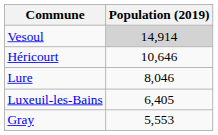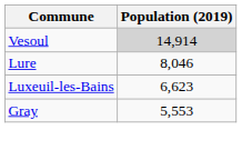 <table class=wikitable>
 <tr>
 <th>Commune</th>
 <th>Population (2019)</th>
 </tr>
 <tr>
 <td><a href='#'>Vesoul</a></td>
 <td style="background: lightgrey; text-align: center;">14,914</td>
 </tr>
 <tr>
-<td><a href='#'>Héricourt</a></td>
-<td style="text-align: center;">10,646</td>
-</tr>
-<tr>
 <td><a href='#'>Lure</a></td>
 <td style="text-align: center;">8,046</td>
 </tr>
 <tr>
 <td><a href='#'>Luxeuil-les-Bains</a></td>
-<td style="text-align: center;">6,405</td>
+<td style="text-align: center;">6,623</td>
 </tr>
 <tr>
 <td><a href='#'>Gray</a></td>
 <td style="text-align: center;">5,553</td>
 </tr>
 </table>
